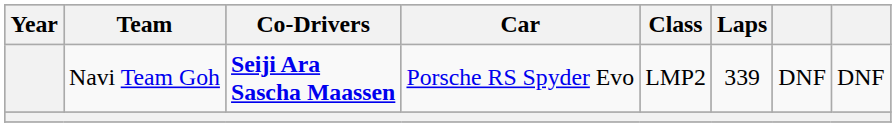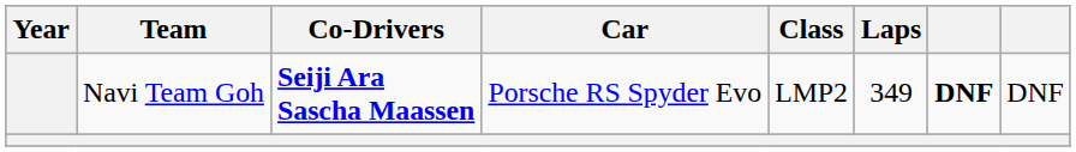 <table class="wikitable" style="text-align:center; font-size:90%">
 <tr>
 <th>Year</th>
 <th>Team</th>
 <th>Co-Drivers</th>
 <th>Car</th>
 <th>Class</th>
 <th>Laps</th>
 <th></th>
 <th></th>
 </tr>
 <tr>
 <th></th>
 <td align="left" nowrap> Navi <a href='#'>Team Goh</a></td>
 <td align="left" nowrap><strong> <a href='#'>Seiji Ara</a><br> <a href='#'>Sascha Maassen</a></strong></td>
 <td align="left" nowrap><a href='#'>Porsche RS Spyder</a> Evo</td>
 <td>LMP2</td>
-<td>339</td>
-<td>DNF</td>
+<td>349</td>
+<td><strong>DNF</strong></td>
 <td>DNF</td>
 </tr>
 <tr>
 <th colspan="8"></th>
 </tr>
 </table>
